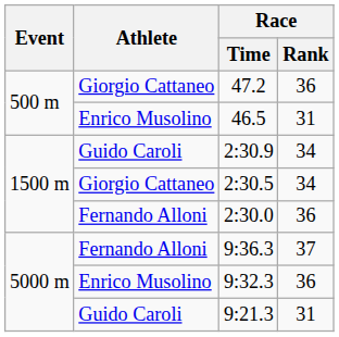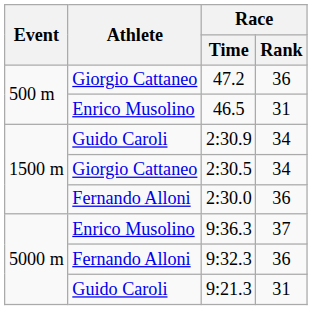 <table class="wikitable" border="1" style="font-size:90%">
 <tr>
 <th rowspan=2>Event</th>
 <th rowspan=2>Athlete</th>
 <th colspan=2>Race</th>
 </tr>
 <tr>
 <th>Time</th>
 <th>Rank</th>
 </tr>
 <tr>
 <td rowspan=2>500 m</td>
 <td><a href='#'>Giorgio Cattaneo</a></td>
 <td align=center>47.2</td>
 <td align=center>36</td>
 </tr>
 <tr>
 <td><a href='#'>Enrico Musolino</a></td>
 <td align=center>46.5</td>
 <td align=center>31</td>
 </tr>
 <tr>
 <td rowspan=3>1500 m</td>
 <td><a href='#'>Guido Caroli</a></td>
 <td align=center>2:30.9</td>
 <td align=center>34</td>
 </tr>
 <tr>
 <td><a href='#'>Giorgio Cattaneo</a></td>
 <td align=center>2:30.5</td>
 <td align=center>34</td>
 </tr>
 <tr>
 <td><a href='#'>Fernando Alloni</a></td>
 <td align=center>2:30.0</td>
 <td align=center>36</td>
 </tr>
 <tr>
 <td rowspan=3>5000 m</td>
-<td><a href='#'>Fernando Alloni</a></td>
+<td><a href='#'>Enrico Musolino</a></td>
 <td align=center>9:36.3</td>
 <td align=center>37</td>
 </tr>
 <tr>
-<td><a href='#'>Enrico Musolino</a></td>
+<td><a href='#'>Fernando Alloni</a></td>
 <td align=center>9:32.3</td>
 <td align=center>36</td>
 </tr>
 <tr>
 <td><a href='#'>Guido Caroli</a></td>
 <td align=center>9:21.3</td>
 <td align=center>31</td>
 </tr>
 </table>
